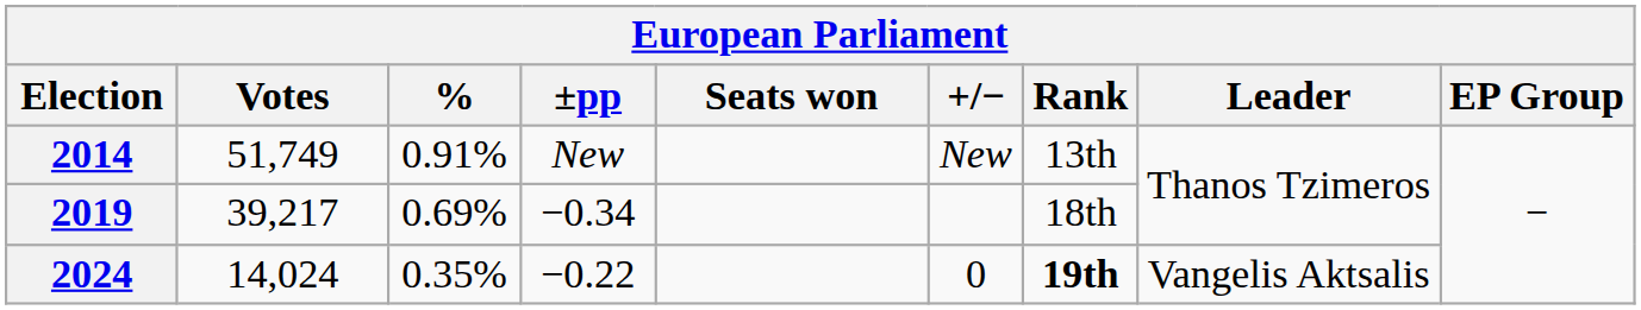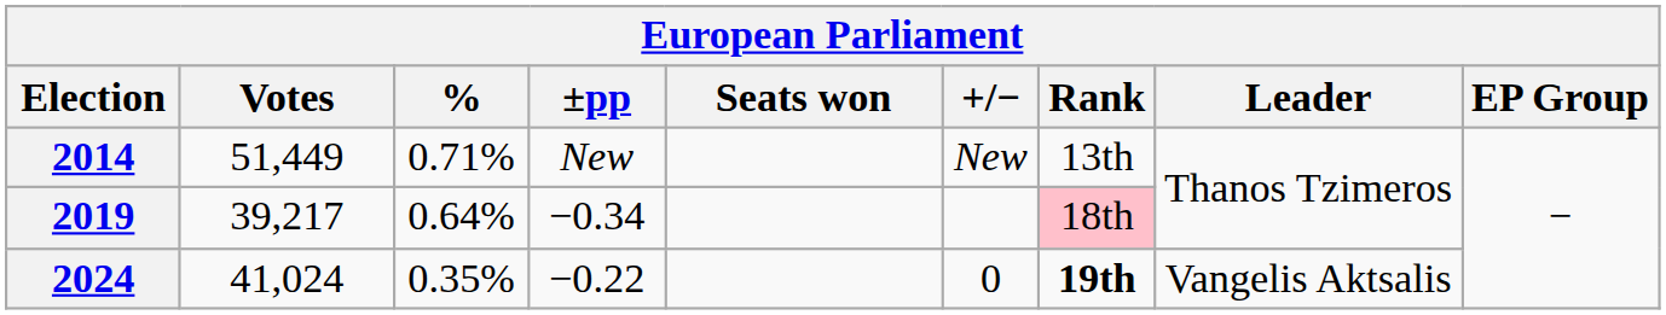 <table class="wikitable" style="text-align:center; font-size:100%; line-height:16px;">
 <tr>
 <th colspan="9"><a href='#'>European Parliament</a></th>
 </tr>
 <tr>
 <th width="60">Election</th>
 <th width="75">Votes</th>
 <th width="45">%</th>
 <th width="45">±<a href='#'>pp</a></th>
 <th width="100">Seats won</th>
 <th width="30">+/−</th>
 <th width="30">Rank</th>
 <th>Leader</th>
 <th>EP Group</th>
 </tr>
 <tr>
 <th><a href='#'>2014</a></th>
-<td>51,749</td>
-<td>0.91%</td>
+<td>51,449</td>
+<td>0.71%</td>
 <td><em>New</em></td>
 <td></td>
 <td><em>New</em></td>
 <td>13th</td>
 <td rowspan="2">Thanos Tzimeros</td>
 <td rowspan="3">−</td>
 </tr>
 <tr>
 <th><a href='#'>2019</a></th>
 <td>39,217</td>
-<td>0.69%</td>
+<td>0.64%</td>
 <td>−0.34</td>
 <td></td>
 <td></td>
-<td>18th</td>
+<td style="background: pink;">18th</td>
 </tr>
 <tr>
 <th><a href='#'>2024</a></th>
-<td>14,024</td>
+<td>41,024</td>
 <td>0.35%</td>
 <td>−0.22</td>
 <td></td>
 <td> 0</td>
 <td><strong>19th</strong></td>
 <td>Vangelis Aktsalis</td>
 </tr>
 </table>
